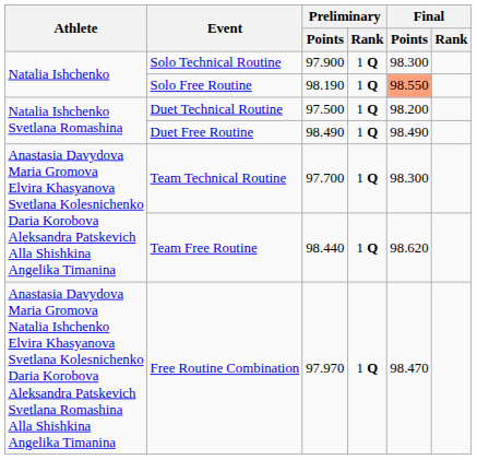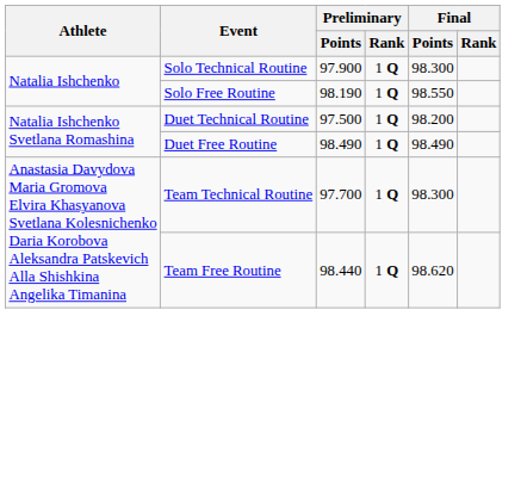 <table class=wikitable style="font-size:90%">
 <tr>
 <th rowspan="2">Athlete</th>
 <th rowspan="2">Event</th>
 <th colspan="2">Preliminary</th>
 <th colspan="2">Final</th>
 </tr>
 <tr>
 <th>Points</th>
 <th>Rank</th>
 <th>Points</th>
 <th>Rank</th>
 </tr>
 <tr>
 <td rowspan="2"><a href='#'>Natalia Ishchenko</a></td>
 <td><a href='#'>Solo Technical Routine</a></td>
 <td align=center>97.900</td>
 <td align=center>1 <strong>Q</strong></td>
 <td align=center>98.300</td>
 <td align=center></td>
 </tr>
 <tr>
 <td><a href='#'>Solo Free Routine</a></td>
 <td align=center>98.190</td>
 <td align=center>1 <strong>Q</strong></td>
-<td align=center style="background: lightsalmon;">98.550</td>
+<td align=center>98.550</td>
 <td align=center></td>
 </tr>
 <tr>
 <td rowspan="2"><a href='#'>Natalia Ishchenko</a><br><a href='#'>Svetlana Romashina</a></td>
 <td><a href='#'>Duet Technical Routine</a></td>
 <td align=center>97.500</td>
 <td align=center>1 <strong>Q</strong></td>
 <td align=center>98.200</td>
 <td align=center></td>
 </tr>
 <tr>
 <td><a href='#'>Duet Free Routine</a></td>
 <td align=center>98.490</td>
 <td align=center>1 <strong>Q</strong></td>
 <td align=center>98.490</td>
 <td align=center></td>
 </tr>
 <tr>
 <td rowspan="2"><a href='#'>Anastasia Davydova</a><br><a href='#'>Maria Gromova</a><br><a href='#'>Elvira Khasyanova</a><br><a href='#'>Svetlana Kolesnichenko</a><br><a href='#'>Daria Korobova</a><br><a href='#'>Aleksandra Patskevich</a><br><a href='#'>Alla Shishkina</a><br><a href='#'>Angelika Timanina</a></td>
 <td><a href='#'>Team Technical Routine</a></td>
 <td align=center>97.700</td>
 <td align=center>1 <strong>Q</strong></td>
 <td align=center>98.300</td>
 <td align=center></td>
 </tr>
 <tr>
 <td><a href='#'>Team Free Routine</a></td>
 <td align=center>98.440</td>
 <td align=center>1 <strong>Q</strong></td>
 <td align=center>98.620</td>
 <td align=center></td>
 </tr>
-<tr>
-<td rowspan="1"><a href='#'>Anastasia Davydova</a><br><a href='#'>Maria Gromova</a><br><a href='#'>Natalia Ishchenko</a><br><a href='#'>Elvira Khasyanova</a><br><a href='#'>Svetlana Kolesnichenko</a><br><a href='#'>Daria Korobova</a><br><a href='#'>Aleksandra Patskevich</a><br><a href='#'>Svetlana Romashina</a><br><a href='#'>Alla Shishkina</a><br><a href='#'>Angelika Timanina</a></td>
-<td><a href='#'>Free Routine Combination</a></td>
-<td align=center>97.970</td>
-<td align=center>1 <strong>Q</strong></td>
-<td align=center>98.470</td>
-<td align=center></td>
-</tr>
 </table>
